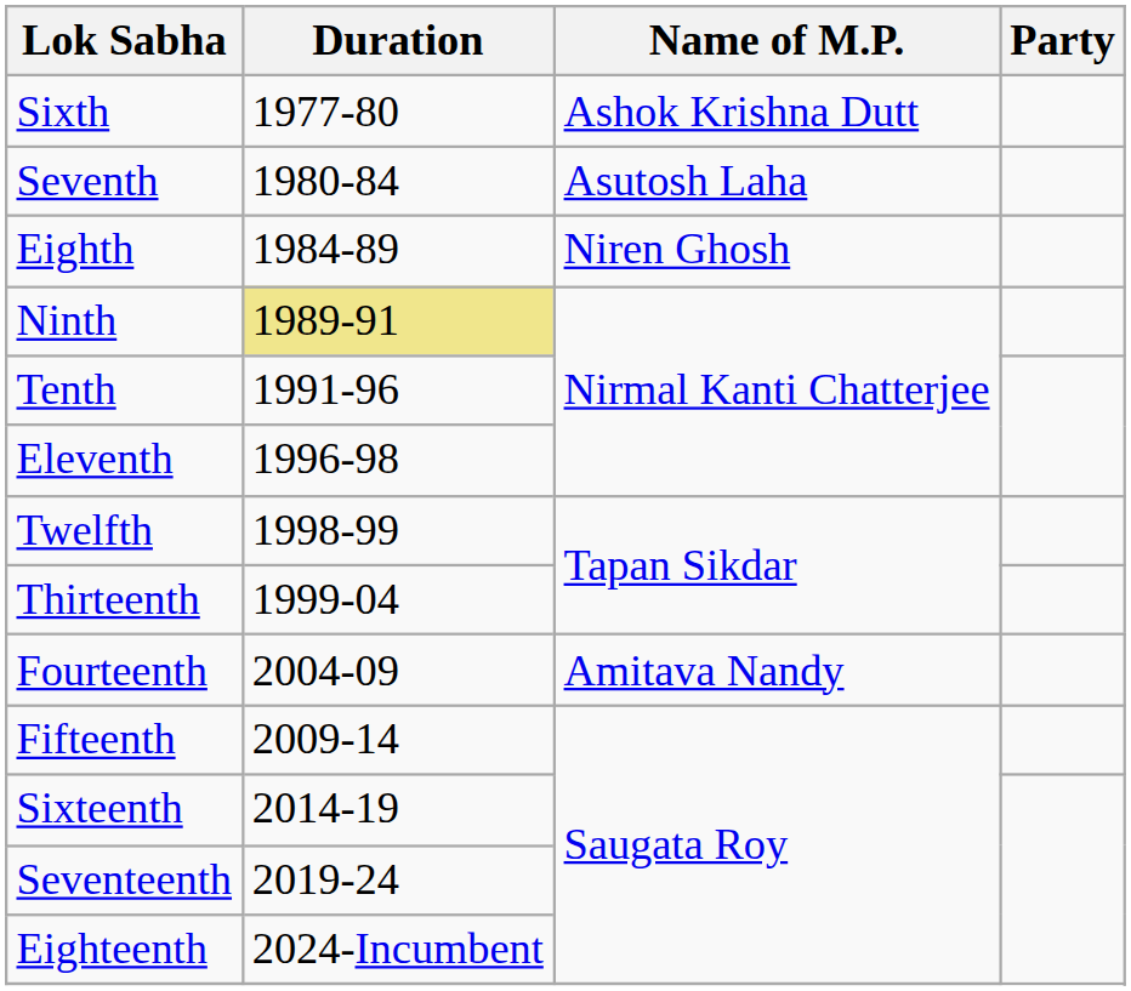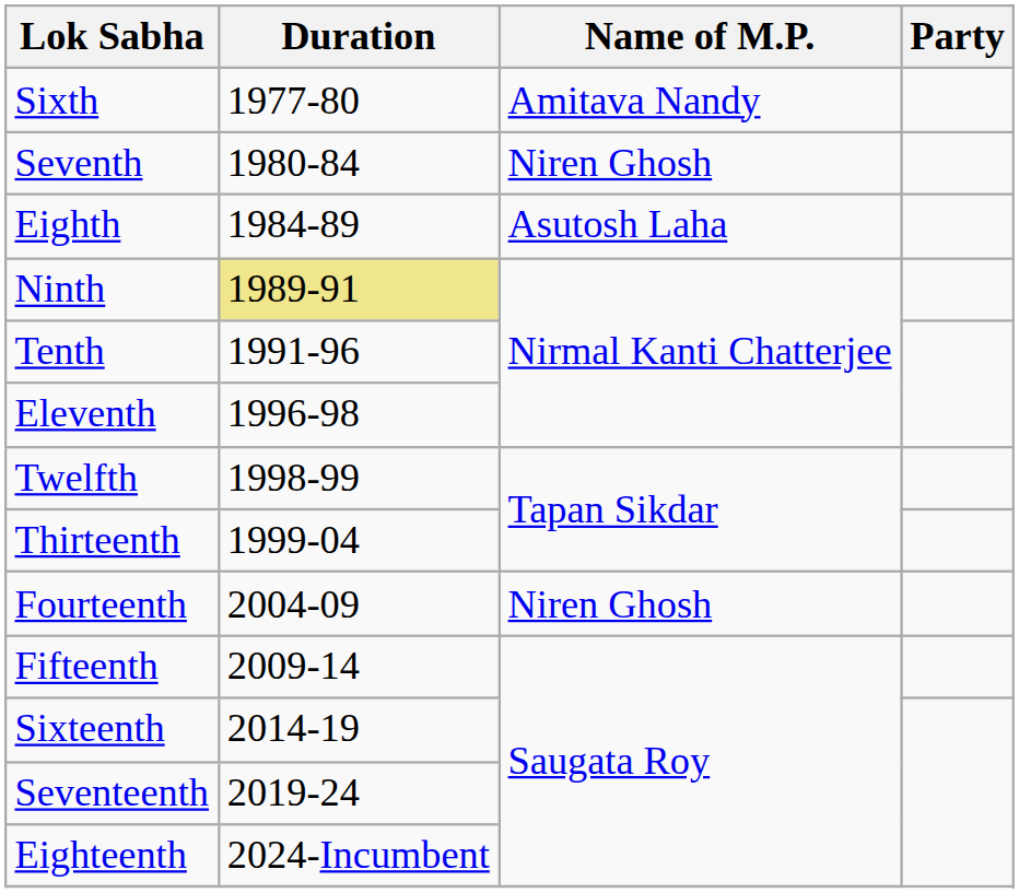 <table class="wikitable sortable">
 <tr>
 <th>Lok Sabha</th>
 <th>Duration</th>
 <th>Name of M.P.</th>
 <th colspan="2">Party</th>
 </tr>
 <tr>
 <td><a href='#'>Sixth</a></td>
 <td>1977-80</td>
-<td><a href='#'>Ashok Krishna Dutt</a></td>
+<td><a href='#'>Amitava Nandy</a></td>
 <td></td>
 </tr>
 <tr>
 <td><a href='#'>Seventh</a></td>
 <td>1980-84</td>
-<td><a href='#'>Asutosh Laha</a></td>
+<td><a href='#'>Niren Ghosh</a></td>
 <td></td>
 </tr>
 <tr>
 <td><a href='#'>Eighth</a></td>
 <td>1984-89</td>
-<td><a href='#'>Niren Ghosh</a></td>
+<td><a href='#'>Asutosh Laha</a></td>
 <td></td>
 </tr>
 <tr>
 <td><a href='#'>Ninth</a></td>
 <td style="background: khaki;">1989-91</td>
 <td rowspan= "3"><a href='#'>Nirmal Kanti Chatterjee</a></td>
 <td> </td>
 </tr>
 <tr>
 <td><a href='#'>Tenth</a></td>
 <td>1991-96</td>
 </tr>
 <tr>
 <td><a href='#'>Eleventh</a></td>
 <td>1996-98</td>
 </tr>
 <tr>
 <td><a href='#'>Twelfth</a></td>
 <td>1998-99</td>
 <td rowspan= "2"><a href='#'>Tapan Sikdar</a></td>
 <td></td>
 </tr>
 <tr>
 <td><a href='#'>Thirteenth</a></td>
 <td>1999-04</td>
 </tr>
 <tr>
 <td><a href='#'>Fourteenth</a></td>
 <td>2004-09</td>
-<td><a href='#'>Amitava Nandy</a></td>
+<td><a href='#'>Niren Ghosh</a></td>
 <td></td>
 </tr>
 <tr>
 <td><a href='#'>Fifteenth</a></td>
 <td>2009-14</td>
 <td rowspan= "4"><a href='#'>Saugata Roy</a></td>
 <td></td>
 </tr>
 <tr>
 <td><a href='#'>Sixteenth</a></td>
 <td>2014-19</td>
 </tr>
 <tr>
 <td><a href='#'>Seventeenth</a></td>
 <td>2019-24</td>
 </tr>
 <tr>
 <td><a href='#'>Eighteenth</a></td>
 <td>2024-<a href='#'>Incumbent</a></td>
 </tr>
 <tr>
 </tr>
 </table>
